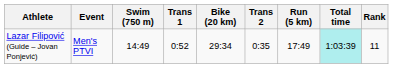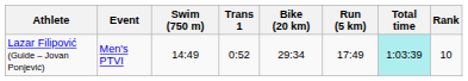 <table class=wikitable style="font-size:90%">
 <tr>
 <th>Athlete</th>
 <th>Event</th>
 <th>Swim (750 m)</th>
 <th>Trans 1</th>
 <th>Bike (20 km)</th>
-<th>Trans 2</th>
 <th>Run (5 km)</th>
 <th>Total time</th>
 <th>Rank</th>
 </tr>
 <tr align=center>
 <td align=left><a href='#'>Lazar Filipović</a><br><small>(Guide – Jovan Ponjević)</small></td>
 <td align=left><a href='#'>Men's PTVI</a></td>
 <td>14:49</td>
 <td>0:52</td>
 <td>29:34</td>
-<td>0:35</td>
 <td>17:49</td>
 <td style="background: paleturquoise;">1:03:39</td>
-<td>11</td>
+<td>10</td>
 </tr>
 </table>
